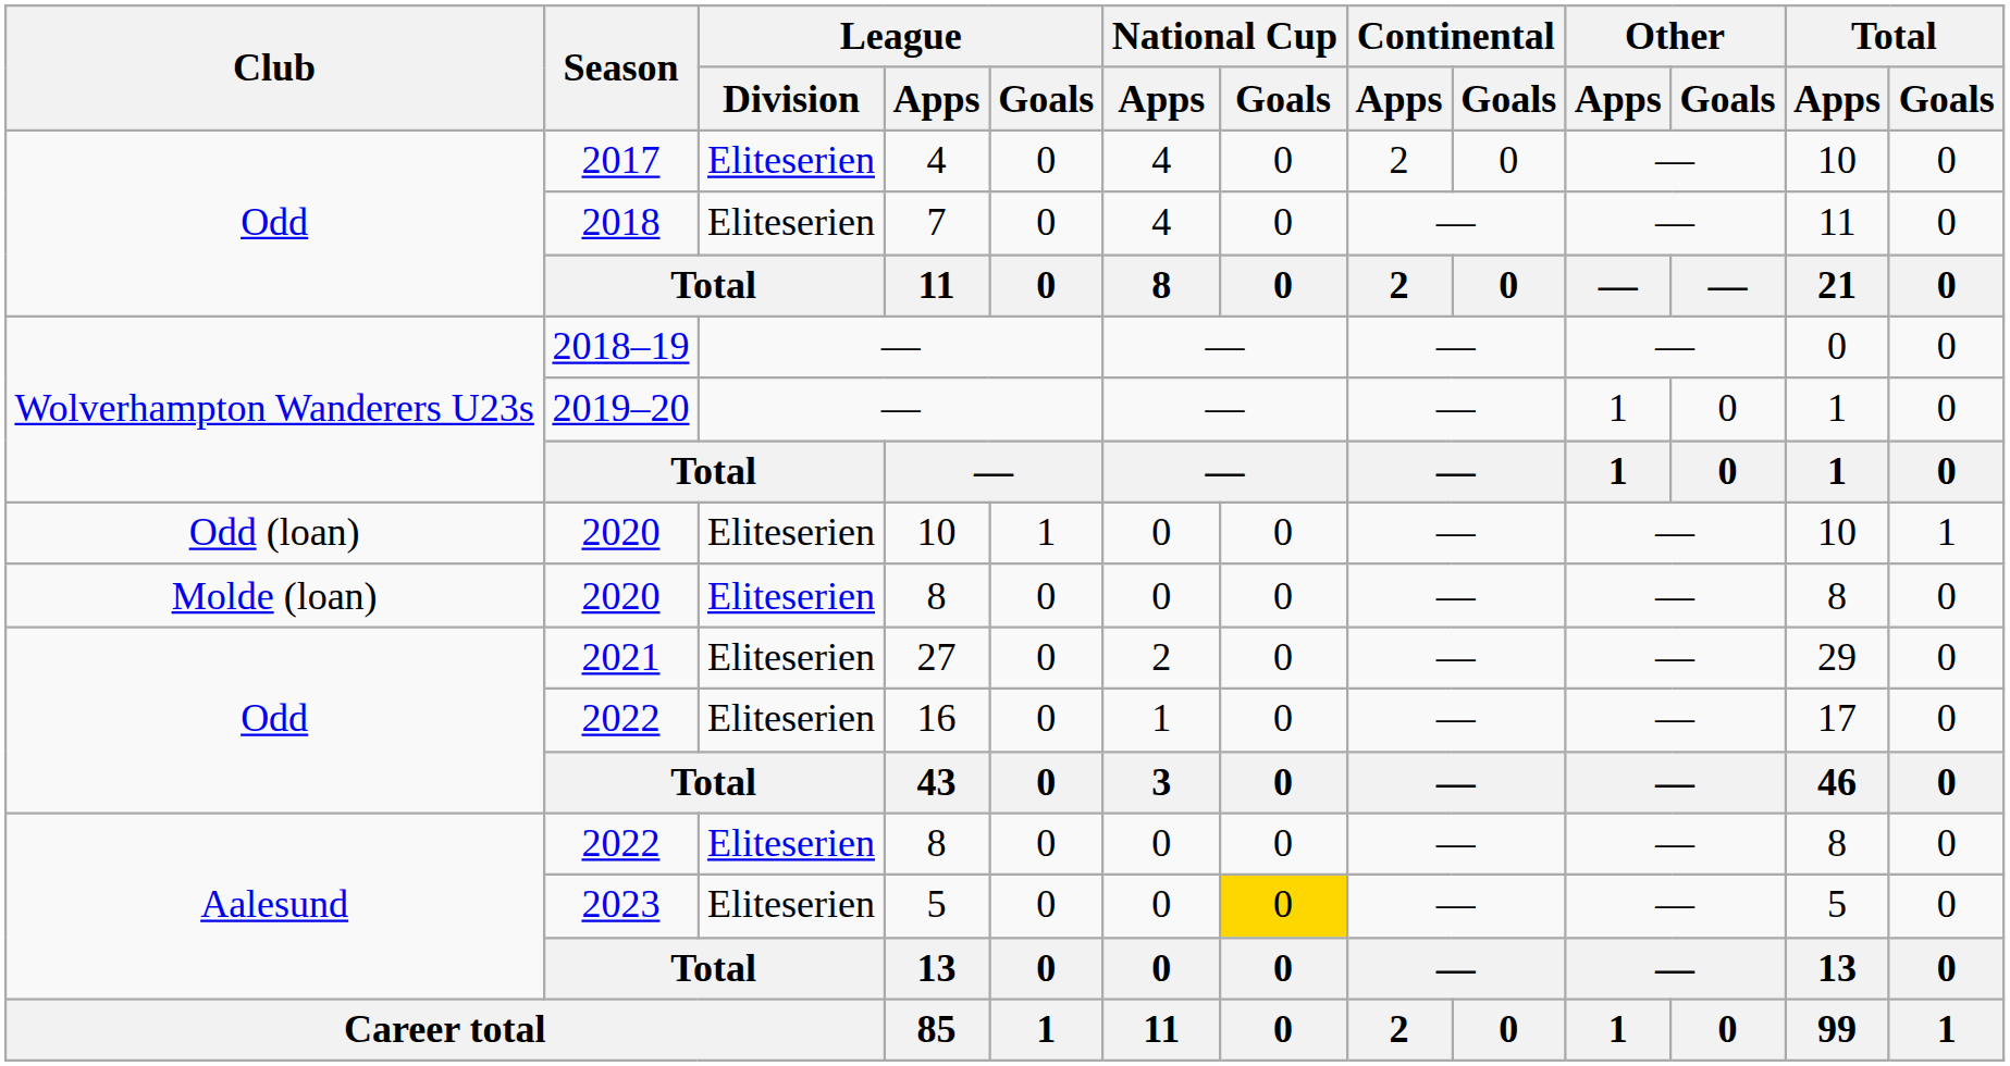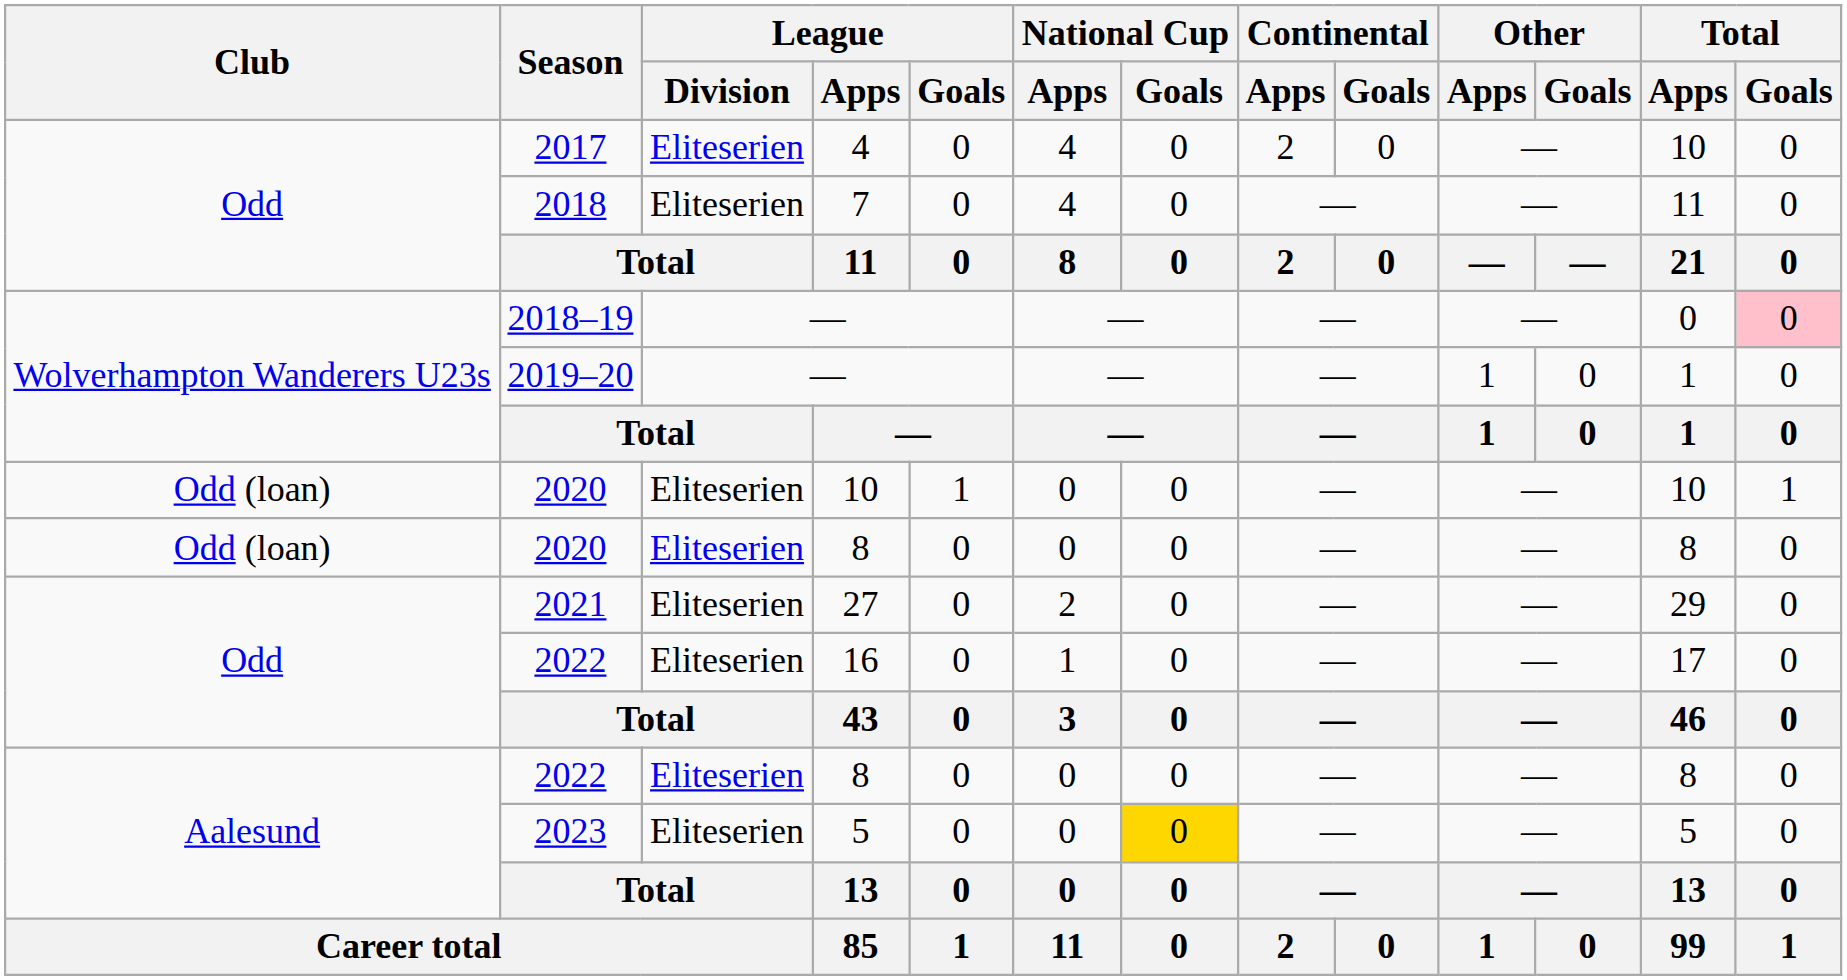 <table class="wikitable" style="text-align:center">
 <tr>
 <th rowspan="2">Club</th>
 <th rowspan="2">Season</th>
 <th colspan="3">League</th>
 <th colspan="2">National Cup</th>
 <th colspan="2">Continental</th>
 <th colspan="2">Other</th>
 <th colspan="2">Total</th>
 </tr>
 <tr>
 <th>Division</th>
 <th>Apps</th>
 <th>Goals</th>
 <th>Apps</th>
 <th>Goals</th>
 <th>Apps</th>
 <th>Goals</th>
 <th>Apps</th>
 <th>Goals</th>
 <th>Apps</th>
 <th>Goals</th>
 </tr>
 <tr>
 <td rowspan="3"><a href='#'>Odd</a></td>
 <td><a href='#'>2017</a></td>
 <td><a href='#'>Eliteserien</a></td>
 <td>4</td>
 <td>0</td>
 <td>4</td>
 <td>0</td>
 <td>2</td>
 <td>0</td>
 <td colspan="2">—</td>
 <td>10</td>
 <td>0</td>
 </tr>
 <tr>
 <td><a href='#'>2018</a></td>
 <td>Eliteserien</td>
 <td>7</td>
 <td>0</td>
 <td>4</td>
 <td>0</td>
 <td colspan="2">—</td>
 <td colspan="2">—</td>
 <td>11</td>
 <td>0</td>
 </tr>
 <tr>
 <th colspan="2">Total</th>
 <th>11</th>
 <th>0</th>
 <th>8</th>
 <th>0</th>
 <th>2</th>
 <th>0</th>
 <th>—</th>
 <th>—</th>
 <th>21</th>
 <th>0</th>
 </tr>
 <tr>
 <td rowspan="3"><a href='#'>Wolverhampton Wanderers U23s</a></td>
 <td><a href='#'>2018–19</a></td>
 <td colspan="3">—</td>
 <td colspan="2">—</td>
 <td colspan="2">—</td>
 <td colspan="2">—</td>
 <td>0</td>
-<td>0</td>
+<td style="background: pink;">0</td>
 </tr>
 <tr>
 <td><a href='#'>2019–20</a></td>
 <td colspan="3">—</td>
 <td colspan="2">—</td>
 <td colspan="2">—</td>
 <td>1</td>
 <td>0</td>
 <td>1</td>
 <td>0</td>
 </tr>
 <tr>
 <th colspan="2">Total</th>
 <th colspan="2">—</th>
 <th colspan="2">—</th>
 <th colspan="2">—</th>
 <th>1</th>
 <th>0</th>
 <th>1</th>
 <th>0</th>
 </tr>
 <tr>
 <td><a href='#'>Odd</a> (loan)</td>
 <td><a href='#'>2020</a></td>
 <td>Eliteserien</td>
 <td>10</td>
 <td>1</td>
 <td>0</td>
 <td>0</td>
 <td colspan="2">—</td>
 <td colspan="2">—</td>
 <td>10</td>
 <td>1</td>
 </tr>
 <tr>
-<td><a href='#'>Molde</a> (loan)</td>
+<td><a href='#'>Odd</a> (loan)</td>
 <td><a href='#'>2020</a></td>
 <td><a href='#'>Eliteserien</a></td>
 <td>8</td>
 <td>0</td>
 <td>0</td>
 <td>0</td>
 <td colspan="2">—</td>
 <td colspan="2">—</td>
 <td>8</td>
 <td>0</td>
 </tr>
 <tr>
 <td rowspan="3"><a href='#'>Odd</a></td>
 <td><a href='#'>2021</a></td>
 <td>Eliteserien</td>
 <td>27</td>
 <td>0</td>
 <td>2</td>
 <td>0</td>
 <td colspan="2">—</td>
 <td colspan="2">—</td>
 <td>29</td>
 <td>0</td>
 </tr>
 <tr>
 <td><a href='#'>2022</a></td>
 <td>Eliteserien</td>
 <td>16</td>
 <td>0</td>
 <td>1</td>
 <td>0</td>
 <td colspan="2">—</td>
 <td colspan="2">—</td>
 <td>17</td>
 <td>0</td>
 </tr>
 <tr>
 <th colspan="2">Total</th>
 <th>43</th>
 <th>0</th>
 <th>3</th>
 <th>0</th>
 <th colspan="2">—</th>
 <th colspan="2">—</th>
 <th>46</th>
 <th>0</th>
 </tr>
 <tr>
 <td rowspan="3"><a href='#'>Aalesund</a></td>
 <td><a href='#'>2022</a></td>
 <td><a href='#'>Eliteserien</a></td>
 <td>8</td>
 <td>0</td>
 <td>0</td>
 <td>0</td>
 <td colspan="2">—</td>
 <td colspan="2">—</td>
 <td>8</td>
 <td>0</td>
 </tr>
 <tr>
 <td><a href='#'>2023</a></td>
 <td>Eliteserien</td>
 <td>5</td>
 <td>0</td>
 <td>0</td>
 <td style="background: gold;">0</td>
 <td colspan="2">—</td>
 <td colspan="2">—</td>
 <td>5</td>
 <td>0</td>
 </tr>
 <tr>
 <th colspan="2">Total</th>
 <th>13</th>
 <th>0</th>
 <th>0</th>
 <th>0</th>
 <th colspan="2">—</th>
 <th colspan="2">—</th>
 <th>13</th>
 <th>0</th>
 </tr>
 <tr>
 <th colspan="3">Career total</th>
 <th>85</th>
 <th>1</th>
 <th>11</th>
 <th>0</th>
 <th>2</th>
 <th>0</th>
 <th>1</th>
 <th>0</th>
 <th>99</th>
 <th>1</th>
 </tr>
 </table>
